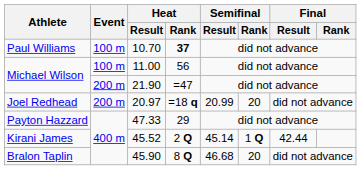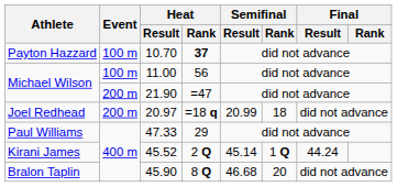 <table class="wikitable" style="font-size:90%">
 <tr>
 <th rowspan=2>Athlete</th>
 <th rowspan=2>Event</th>
 <th colspan=2>Heat</th>
 <th colspan=2>Semifinal</th>
 <th colspan=2>Final</th>
 </tr>
 <tr style="font-size:95%">
 <th>Result</th>
 <th>Rank</th>
 <th>Result</th>
 <th>Rank</th>
 <th>Result</th>
 <th>Rank</th>
 </tr>
 <tr align=center>
-<td align=left><a href='#'>Paul Williams</a></td>
+<td align=left><a href='#'>Payton Hazzard</a></td>
 <td align=left><a href='#'>100 m</a></td>
 <td>10.70</td>
 <td><strong>37</strong></td>
 <td colspan=4>did not advance</td>
 </tr>
 <tr align=center>
 <td align=left rowspan=2><a href='#'>Michael Wilson</a></td>
 <td align=left><a href='#'>100 m</a></td>
 <td>11.00</td>
 <td>56</td>
 <td colspan=4>did not advance</td>
 </tr>
 <tr align=center>
 <td align=left><a href='#'>200 m</a></td>
 <td>21.90</td>
 <td>=47</td>
 <td colspan=4>did not advance</td>
 </tr>
 <tr align=center>
 <td align=left><a href='#'>Joel Redhead</a></td>
 <td align=left><a href='#'>200 m</a></td>
 <td>20.97</td>
 <td>=18 <strong>q</strong></td>
 <td>20.99</td>
-<td>20</td>
+<td>18</td>
 <td colspan=2>did not advance</td>
 </tr>
 <tr align=center>
-<td align=left><a href='#'>Payton Hazzard</a></td>
+<td align=left><a href='#'>Paul Williams</a></td>
 <td align=left rowspan=3><a href='#'>400 m</a></td>
 <td>47.33</td>
 <td>29</td>
 <td colspan=4>did not advance</td>
 </tr>
 <tr align=center>
 <td align=left><a href='#'>Kirani James</a></td>
 <td>45.52</td>
 <td>2 <strong>Q</strong></td>
 <td>45.14</td>
 <td>1 <strong>Q</strong></td>
-<td>42.44</td>
+<td>44.24</td>
 <td></td>
 </tr>
 <tr align=center>
 <td align=left><a href='#'>Bralon Taplin</a></td>
 <td>45.90</td>
 <td>8 <strong>Q</strong></td>
 <td>46.68</td>
 <td>20</td>
 <td colspan=2>did not advance</td>
 </tr>
 </table>
